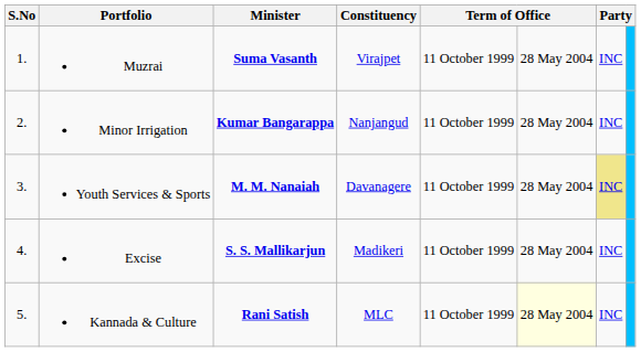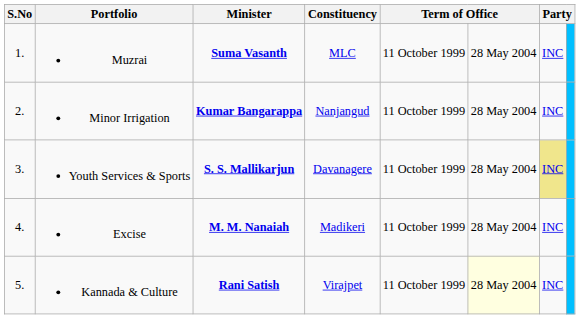 <table class="wikitable sortable" style="text-align:center;">
 <tr>
 <th>S.No</th>
 <th>Portfolio</th>
 <th>Minister</th>
 <th>Constituency</th>
 <th colspan="2">Term of Office</th>
 <th colspan="2" scope="col">Party</th>
 </tr>
 <tr>
 <td>1.</td>
 <td><br><ul><li>Muzrai</li></ul></td>
 <td><strong><a href='#'>Suma Vasanth</a></strong></td>
-<td><a href='#'>Virajpet</a></td>
+<td><a href='#'>MLC</a></td>
 <td>11 October 1999</td>
 <td>28 May 2004</td>
 <td><a href='#'>INC</a></td>
 <td width="4px" bgcolor="#00BFFF"></td>
 </tr>
 <tr>
 <td>2.</td>
 <td><br><ul><li>Minor Irrigation</li></ul></td>
 <td><strong><a href='#'>Kumar Bangarappa</a></strong></td>
 <td><a href='#'>Nanjangud</a></td>
 <td>11 October 1999</td>
 <td>28 May 2004</td>
 <td><a href='#'>INC</a></td>
 <td width="4px" bgcolor="#00BFFF"></td>
 </tr>
 <tr>
 <td>3.</td>
 <td><br><ul><li>Youth Services & Sports</li></ul></td>
-<td><strong><a href='#'>M. M. Nanaiah</a></strong></td>
+<td><strong><a href='#'>S. S. Mallikarjun</a></strong></td>
 <td><a href='#'>Davanagere</a></td>
 <td>11 October 1999</td>
 <td>28 May 2004</td>
 <td style="background: khaki;"><a href='#'>INC</a></td>
 <td width="4px" bgcolor="#00BFFF"></td>
 </tr>
 <tr>
 <td>4.</td>
 <td><br><ul><li>Excise</li></ul></td>
-<td><strong><a href='#'>S. S. Mallikarjun</a></strong></td>
+<td><strong><a href='#'>M. M. Nanaiah</a></strong></td>
 <td><a href='#'>Madikeri</a></td>
 <td>11 October 1999</td>
 <td>28 May 2004</td>
 <td><a href='#'>INC</a></td>
 <td width="4px" bgcolor="#00BFFF"></td>
 </tr>
 <tr>
 <td>5.</td>
 <td><br><ul><li>Kannada & Culture</li></ul></td>
 <td><strong><a href='#'>Rani Satish</a></strong></td>
-<td><a href='#'>MLC</a></td>
+<td><a href='#'>Virajpet</a></td>
 <td>11 October 1999</td>
 <td style="background: lightyellow;">28 May 2004</td>
 <td><a href='#'>INC</a></td>
 <td width="4px" bgcolor="#00BFFF"></td>
 </tr>
 </table>
